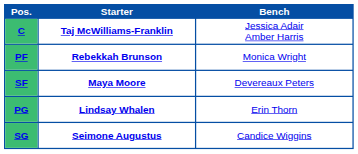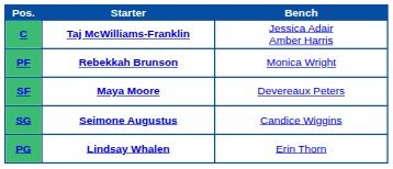 <table style="text-align: center; background:#054EA4; color:white">
 <tr>
 <th width="50">Pos.</th>
 <th width="250">Starter</th>
 <th width="250">Bench</th>
 </tr>
 <tr style="height:40px; background:white; color:#092C57">
 <th style="background:#3CBC71"><a href='#'><span>C</span></a></th>
 <td><strong><a href='#'>Taj McWilliams-Franklin</a></strong></td>
 <td><a href='#'>Jessica Adair</a><br><a href='#'>Amber Harris</a></td>
 </tr>
 <tr style="height:40px; background:white; color:#092C57">
 <th style="background:#3CBC71"><a href='#'><span>PF</span></a></th>
 <td><strong><a href='#'>Rebekkah Brunson</a></strong></td>
 <td><a href='#'>Monica Wright</a></td>
 </tr>
 <tr style="height:40px; background:white; color:#092C57">
 <th style="background:#3CBC71"><a href='#'><span>SF</span></a></th>
 <td><strong><a href='#'>Maya Moore</a></strong></td>
 <td><a href='#'>Devereaux Peters</a></td>
 </tr>
 <tr style="height:40px; background:white; color:#092C57">
+<th style="background:#3CBC71"><a href='#'><span>SG</span></a></th>
+<td><strong><a href='#'>Seimone Augustus</a></strong></td>
+<td><a href='#'>Candice Wiggins</a></td>
+</tr>
+<tr style="height:40px; background:white; color:#092C57">
 <th style="background:#3CBC71"><a href='#'><span>PG</span></a></th>
 <td><strong><a href='#'>Lindsay Whalen</a></strong></td>
 <td><a href='#'>Erin Thorn</a></td>
 </tr>
-<tr style="height:40px; background:white; color:#092C57">
-<th style="background:#3CBC71"><a href='#'><span>SG</span></a></th>
-<td><strong><a href='#'>Seimone Augustus</a></strong></td>
-<td><a href='#'>Candice Wiggins</a></td>
-</tr>
 </table>
